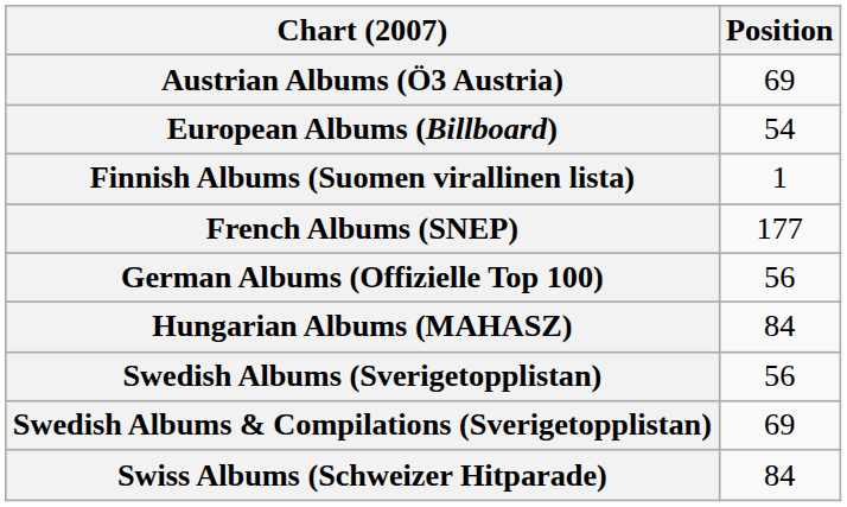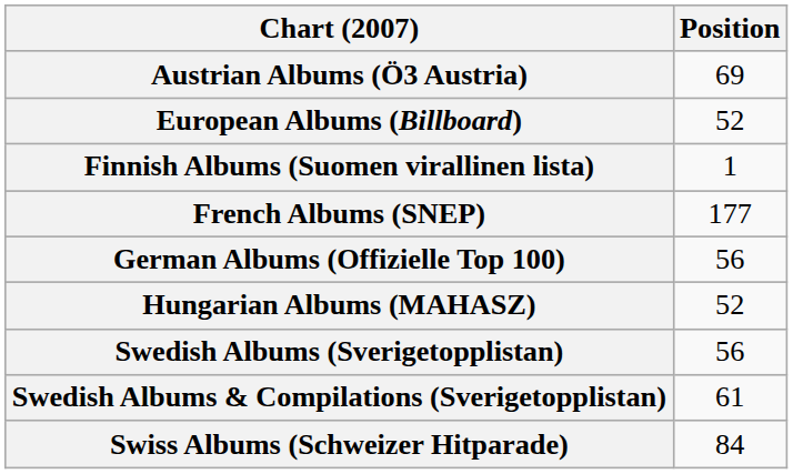 <table class="wikitable sortable plainrowheaders" style="text-align:center">
 <tr>
 <th scope="col">Chart (2007)</th>
 <th scope="col">Position</th>
 </tr>
 <tr>
 <th scope="row">Austrian Albums (Ö3 Austria)</th>
 <td>69</td>
 </tr>
 <tr>
 <th scope="row">European Albums (<em>Billboard</em>)</th>
-<td>54</td>
+<td>52</td>
 </tr>
 <tr>
 <th scope="row">Finnish Albums (Suomen virallinen lista)</th>
 <td>1</td>
 </tr>
 <tr>
 <th scope="row">French Albums (SNEP)</th>
 <td>177</td>
 </tr>
 <tr>
 <th scope="row">German Albums (Offizielle Top 100)</th>
 <td>56</td>
 </tr>
 <tr>
 <th scope="row">Hungarian Albums (MAHASZ)</th>
-<td>84</td>
+<td>52</td>
 </tr>
 <tr>
 <th scope="row">Swedish Albums (Sverigetopplistan)</th>
 <td>56</td>
 </tr>
 <tr>
 <th scope="row">Swedish Albums & Compilations (Sverigetopplistan)</th>
-<td>69</td>
+<td>61</td>
 </tr>
 <tr>
 <th scope="row">Swiss Albums (Schweizer Hitparade)</th>
 <td>84</td>
 </tr>
 </table>
